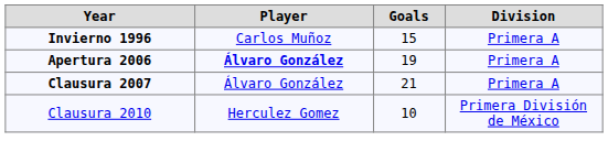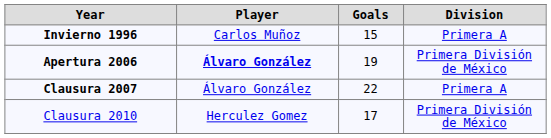 <table align="center" bgcolor="#f7f8ff" cellpadding="3" cellspacing="0" border="1" style="font-size: 95%; border: gray solid 1px; border-collapse: collapse;">
 <tr align=center bgcolor=#DDDDDD style="color:black;">
 <th width="170">Year</th>
 <th width="160">Player</th>
 <th width="60">Goals</th>
 <th width="140">Division</th>
 </tr>
 <tr align=center>
 <td><strong>Invierno 1996</strong></td>
 <td> <a href='#'>Carlos Muñoz</a></td>
 <td>15</td>
 <td><a href='#'>Primera A</a></td>
 </tr>
 <tr align=center>
 <td><strong>Apertura 2006</strong></td>
 <td><strong> <a href='#'>Álvaro González</a></strong></td>
 <td>19</td>
-<td><a href='#'>Primera A</a></td>
+<td><a href='#'>Primera División de México</a></td>
 </tr>
 <tr align=center>
 <td><strong>Clausura 2007 </strong></td>
 <td> <a href='#'>Álvaro González</a></td>
-<td>21</td>
+<td>22</td>
 <td><a href='#'>Primera A</a></td>
 </tr>
 <tr align=center>
 <td><a href='#'>Clausura 2010</a></td>
 <td> <a href='#'>Herculez Gomez</a></td>
-<td>10</td>
+<td>17</td>
 <td><a href='#'>Primera División de México</a></td>
 </tr>
 </table>
